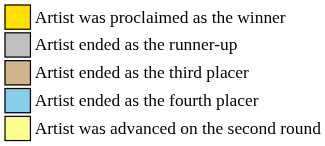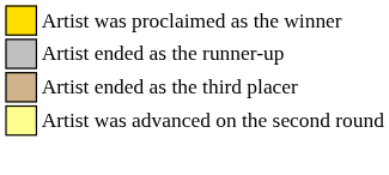 <table class="toccolours" style="font-size: 90%; white-space: nowrap;">
 <tr>
 <td style="background:#FDDf00; border: 1px solid black">     </td>
 <td>Artist was proclaimed as the winner</td>
 </tr>
 <tr>
 <td style="background:silver; border: 1px solid black">     </td>
 <td>Artist ended as the runner-up</td>
 </tr>
 <tr>
 <td style="background:tan; border: 1px solid black">     </td>
 <td>Artist ended as the third placer</td>
 </tr>
 <tr>
-<td style="background:skyblue; border: 1px solid black">     </td>
-<td>Artist ended as the fourth placer</td>
-</tr>
-<tr>
 <td style="background:#fdfc8f; border: 1px solid black">     </td>
 <td>Artist was advanced on the second round</td>
 </tr>
 </table>
